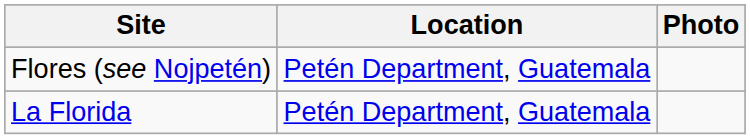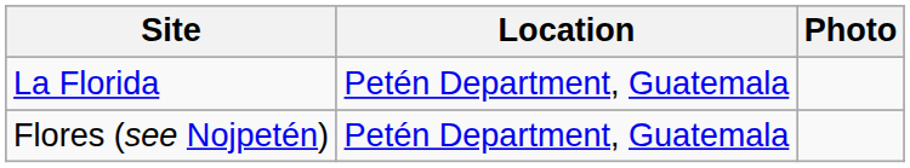 <table class="wikitable sortable" align="left" style="margin: 1em auto 1em auto">
 <tr>
 <th>Site</th>
 <th>Location</th>
 <th>Photo</th>
 </tr>
 <tr>
+<td><a href='#'>La Florida</a></td>
+<td><a href='#'>Petén Department</a>, <a href='#'>Guatemala</a></td>
+<td></td>
+</tr>
+<tr>
 <td>Flores (<em>see</em> <a href='#'>Nojpetén</a>)</td>
 <td><a href='#'>Petén Department</a>, <a href='#'>Guatemala</a></td>
 <td></td>
 </tr>
-<tr>
-<td><a href='#'>La Florida</a></td>
-<td><a href='#'>Petén Department</a>, <a href='#'>Guatemala</a></td>
-<td></td>
-</tr>
 </table>
